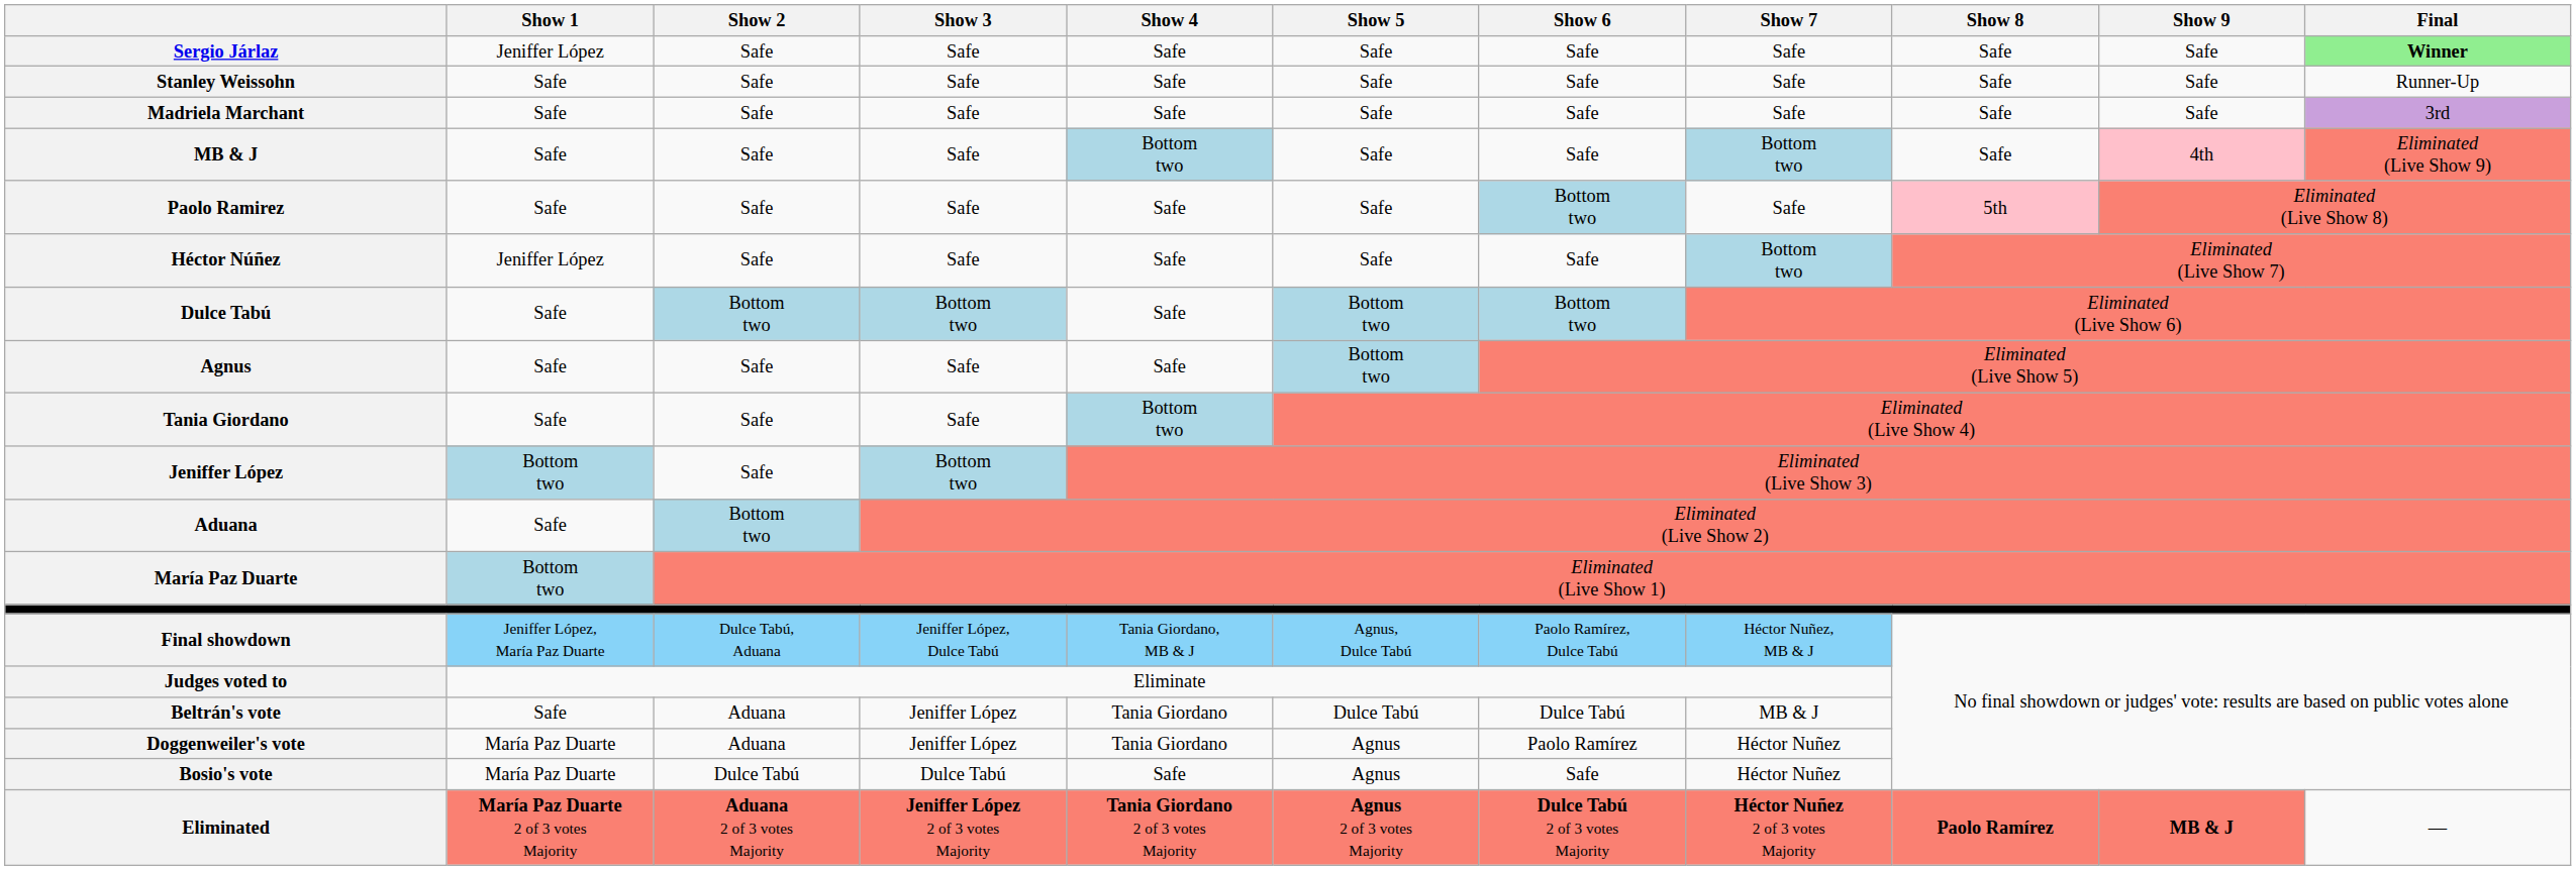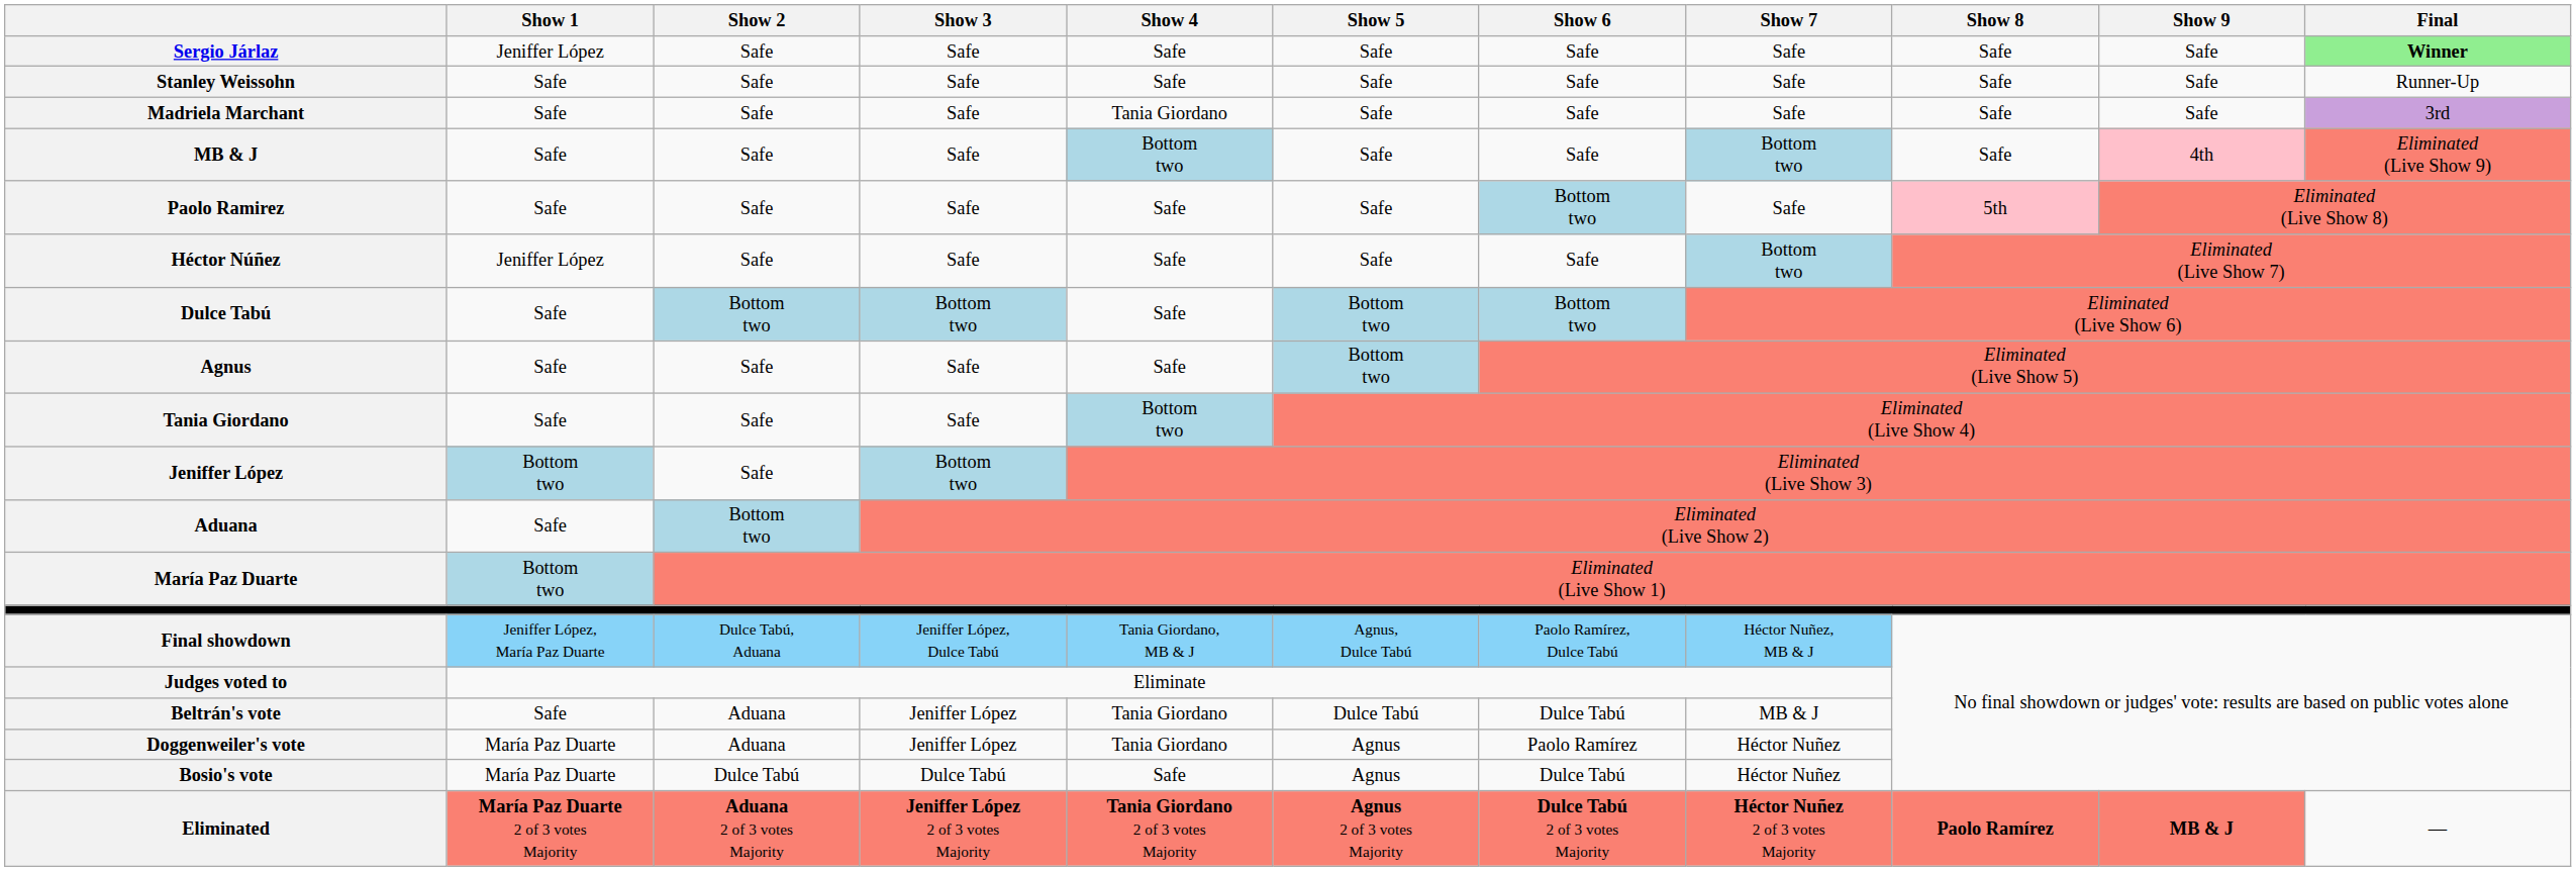 <table class="wikitable" style="text-align:center; font-size:89%">
 <tr>
 <th style="width:15%"></th>
 <th style="width:7%">Show 1</th>
 <th style="width:7%">Show 2</th>
 <th style="width:7%">Show 3</th>
 <th style="width:7%">Show 4</th>
 <th style="width:7%">Show 5</th>
 <th style="width:7%">Show 6</th>
 <th style="width:7%">Show 7</th>
 <th style="width:7%">Show 8</th>
 <th style="width:7%">Show 9</th>
 <th style="width:9%">Final</th>
 </tr>
 <tr>
 <th><a href='#'>Sergio Járlaz</a></th>
 <td>Jeniffer López</td>
 <td>Safe</td>
 <td>Safe</td>
 <td>Safe</td>
 <td>Safe</td>
 <td>Safe</td>
 <td>Safe</td>
 <td>Safe</td>
 <td>Safe</td>
 <td style="background:lightgreen"><strong>Winner</strong></td>
 </tr>
 <tr>
 <th>Stanley Weissohn</th>
 <td>Safe</td>
 <td>Safe</td>
 <td>Safe</td>
 <td>Safe</td>
 <td>Safe</td>
 <td>Safe</td>
 <td>Safe</td>
 <td>Safe</td>
 <td>Safe</td>
 <td style="background:">Runner-Up</td>
 </tr>
 <tr>
 <th>Madriela Marchant</th>
 <td>Safe</td>
 <td>Safe</td>
 <td>Safe</td>
-<td>Safe</td>
+<td>Tania Giordano</td>
 <td>Safe</td>
 <td>Safe</td>
 <td>Safe</td>
 <td>Safe</td>
 <td>Safe</td>
 <td style="background:#C9A0DC">3rd</td>
 </tr>
 <tr>
 <th>MB & J</th>
 <td>Safe</td>
 <td>Safe</td>
 <td>Safe</td>
 <td style="background:lightblue">Bottom<br>two</td>
 <td>Safe</td>
 <td>Safe</td>
 <td style="background:lightblue">Bottom<br>two</td>
 <td>Safe</td>
 <td style="background:pink">4th</td>
 <td style="background:#FA8072" colspan=10><em>Eliminated</em><br>(Live Show 9)</td>
 </tr>
 <tr>
 <th>Paolo Ramirez</th>
 <td>Safe</td>
 <td>Safe</td>
 <td>Safe</td>
 <td>Safe</td>
 <td>Safe</td>
 <td style="background:lightblue">Bottom<br>two</td>
 <td>Safe</td>
 <td style="background:pink">5th</td>
 <td style="background:#FA8072" colspan=10><em>Eliminated</em><br>(Live Show 8)</td>
 </tr>
 <tr>
 <th>Héctor Núñez</th>
 <td>Jeniffer López</td>
 <td>Safe</td>
 <td>Safe</td>
 <td>Safe</td>
 <td>Safe</td>
 <td>Safe</td>
 <td style="background:lightblue">Bottom<br>two</td>
 <td style="background:#FA8072" colspan=10><em>Eliminated</em><br>(Live Show 7)</td>
 </tr>
 <tr>
 <th>Dulce Tabú</th>
 <td>Safe</td>
 <td style="background:lightblue">Bottom<br>two</td>
 <td style="background:lightblue">Bottom<br>two</td>
 <td>Safe</td>
 <td style="background:lightblue">Bottom<br>two</td>
 <td style="background:lightblue">Bottom<br>two</td>
 <td style="background:#FA8072" colspan=10><em>Eliminated</em><br>(Live Show 6)</td>
 </tr>
 <tr>
 <th>Agnus</th>
 <td>Safe</td>
 <td>Safe</td>
 <td>Safe</td>
 <td>Safe</td>
 <td style="background:lightblue">Bottom<br>two</td>
 <td style="background:#FA8072" colspan=10><em>Eliminated</em><br>(Live Show 5)</td>
 </tr>
 <tr>
 <th>Tania Giordano</th>
 <td>Safe</td>
 <td>Safe</td>
 <td>Safe</td>
 <td style="background:lightblue">Bottom<br>two</td>
 <td style="background:#FA8072" colspan=10><em>Eliminated</em><br>(Live Show 4)</td>
 </tr>
 <tr>
 <th>Jeniffer López</th>
 <td style="background:lightblue">Bottom<br>two</td>
 <td>Safe</td>
 <td style="background:lightblue">Bottom<br>two</td>
 <td style="background:#FA8072" colspan=10><em>Eliminated</em><br>(Live Show 3)</td>
 </tr>
 <tr>
 <th>Aduana</th>
 <td>Safe</td>
 <td style="background:lightblue">Bottom<br>two</td>
 <td style="background:#FA8072" colspan=10><em>Eliminated</em><br>(Live Show 2)</td>
 </tr>
 <tr>
 <th>María Paz Duarte</th>
 <td style="background:lightblue">Bottom<br>two</td>
 <td style="background:#FA8072" colspan=10><em>Eliminated</em><br>(Live Show 1)</td>
 </tr>
 <tr>
 <th colspan="11" style="background:black"></th>
 </tr>
 <tr>
 <th>Final showdown</th>
 <td style="background:#87D3F8"><small>Jeniffer López,<br> María Paz Duarte</small></td>
 <td style="background:#87D3F8"><small>Dulce Tabú,<br> Aduana</small></td>
 <td style="background:#87D3F8"><small>Jeniffer López,<br>Dulce Tabú</small></td>
 <td style="background:#87D3F8"><small>Tania Giordano,<br>MB & J</small></td>
 <td style="background:#87D3F8"><small>Agnus,<br>Dulce Tabú</small></td>
 <td style="background:#87D3F8"><small>Paolo Ramírez,<br>Dulce Tabú</small></td>
 <td style="background:#87D3F8"><small>Héctor Nuñez,<br>MB & J</small></td>
 <td rowspan="5" colspan="3">No final showdown or judges' vote: results are based on public votes alone</td>
 </tr>
 <tr>
 <th>Judges voted to</th>
 <td colspan="7">Eliminate</td>
 </tr>
 <tr>
 <th>Beltrán's vote</th>
 <td>Safe</td>
 <td>Aduana</td>
 <td>Jeniffer López</td>
 <td>Tania Giordano</td>
 <td>Dulce Tabú</td>
 <td>Dulce Tabú</td>
 <td>MB & J</td>
 </tr>
 <tr>
 <th>Doggenweiler's vote</th>
 <td>María Paz Duarte</td>
 <td>Aduana</td>
 <td>Jeniffer López</td>
 <td>Tania Giordano</td>
 <td>Agnus</td>
 <td>Paolo Ramírez</td>
 <td>Héctor Nuñez</td>
 </tr>
 <tr>
 <th>Bosio's vote</th>
 <td>María Paz Duarte</td>
 <td>Dulce Tabú</td>
 <td>Dulce Tabú</td>
 <td>Safe</td>
 <td>Agnus</td>
-<td>Safe</td>
+<td>Dulce Tabú</td>
 <td>Héctor Nuñez</td>
 </tr>
 <tr>
 <th>Eliminated</th>
 <td style="background:salmon"><strong>María Paz Duarte</strong><br><small>2 of 3 votes</small><br><small>Majority</small></td>
 <td style="background:salmon"><strong>Aduana</strong><br><small>2 of 3 votes</small><br><small>Majority</small></td>
 <td style="background:salmon"><strong>Jeniffer López</strong><br><small>2 of 3 votes</small><br><small>Majority</small></td>
 <td style="background:salmon"><strong>Tania Giordano</strong><br><small>2 of 3 votes</small><br><small>Majority</small></td>
 <td style="background:salmon"><strong>Agnus</strong><br><small>2 of 3 votes</small><br><small>Majority</small></td>
 <td style="background:salmon"><strong>Dulce Tabú</strong><br><small>2 of 3 votes</small><br><small>Majority</small></td>
 <td style="background:salmon"><strong>Héctor Nuñez</strong><br><small>2 of 3 votes</small><br><small>Majority</small></td>
 <td style="background:salmon"><strong>Paolo Ramírez</strong></td>
 <td style="background:salmon"><strong>MB & J</strong></td>
 <td>—</td>
 </tr>
 </table>
